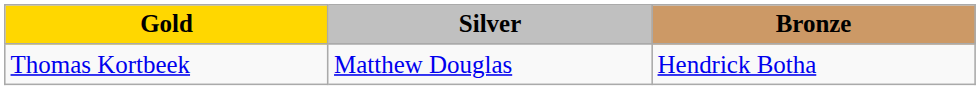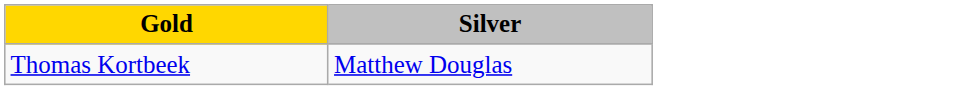 <table class="wikitable" style="text-align:left">
 <tr align="center">
 <td width=200 bgcolor=gold><strong>Gold</strong></td>
 <td width=200 bgcolor=silver><strong>Silver</strong></td>
-<td width=200 bgcolor=CC9966><strong>Bronze</strong></td>
 </tr>
 <tr>
 <td><a href='#'>Thomas Kortbeek</a><br><em></em></td>
 <td><a href='#'>Matthew Douglas</a><br><em></em></td>
-<td><a href='#'>Hendrick Botha</a><br><em></em></td>
 </tr>
 </table>
